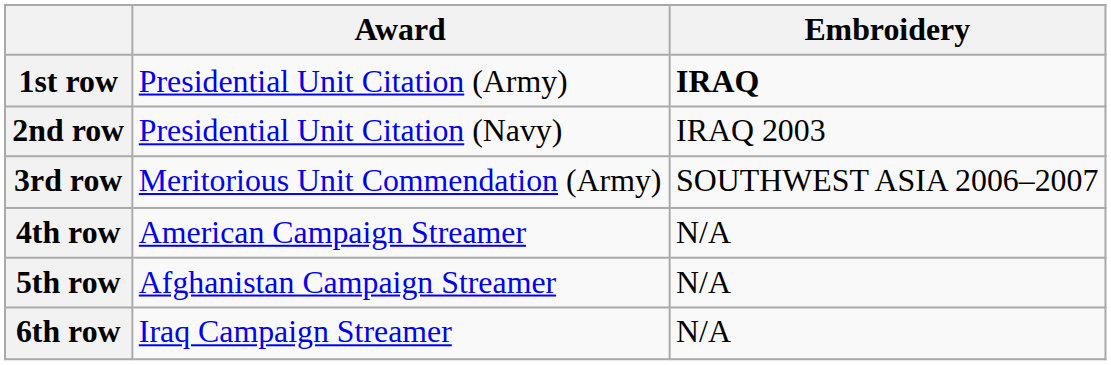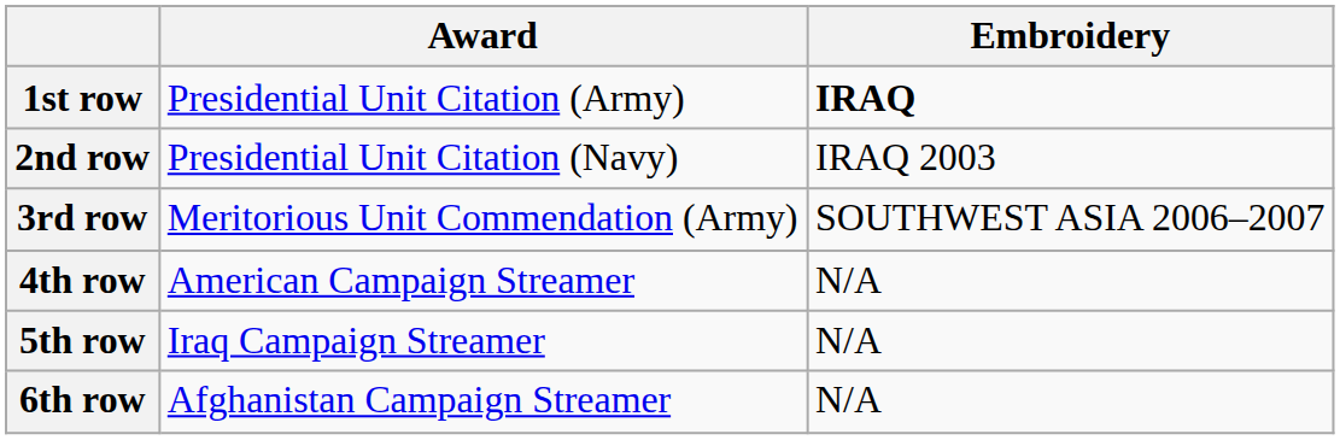 <table class="wikitable" border="1">
 <tr>
 <th></th>
 <th>Award</th>
 <th>Embroidery</th>
 </tr>
 <tr>
 <th>1st row</th>
 <td><a href='#'>Presidential Unit Citation</a> (Army)</td>
 <td><strong>IRAQ</strong></td>
 </tr>
 <tr>
 <th>2nd row</th>
 <td><a href='#'>Presidential Unit Citation</a> (Navy)</td>
 <td>IRAQ 2003</td>
 </tr>
 <tr>
 <th>3rd row</th>
 <td><a href='#'>Meritorious Unit Commendation</a> (Army)</td>
 <td>SOUTHWEST ASIA 2006–2007</td>
 </tr>
 <tr>
 <th>4th row</th>
 <td><a href='#'>American Campaign Streamer</a></td>
 <td>N/A</td>
 </tr>
 <tr>
 <th>5th row</th>
-<td><a href='#'>Afghanistan Campaign Streamer</a></td>
+<td><a href='#'>Iraq Campaign Streamer</a></td>
 <td>N/A</td>
 </tr>
 <tr>
 <th>6th row</th>
-<td><a href='#'>Iraq Campaign Streamer</a></td>
+<td><a href='#'>Afghanistan Campaign Streamer</a></td>
 <td>N/A</td>
 </tr>
 </table>
